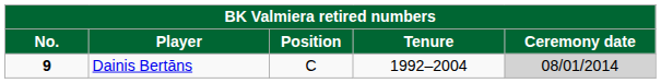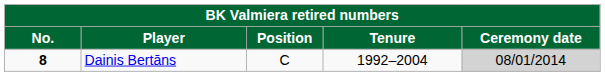 <table class="wikitable sortable" style="text-align:center">
 <tr>
 <td colspan="5" style= "background: #006633; color: #ffffff"><strong>BK Valmiera retired numbers</strong></td>
 </tr>
 <tr>
 <th style="width:80px; background:#006633; color:#ffffff;">No.</th>
 <th style="width:180px; background:#006633; color:#ffffff;">Player</th>
 <th style="width:80px; background:#006633; color:#ffffff;">Position</th>
 <th style="width:150px; background:#006633; color:#ffffff;">Tenure</th>
 <th style="width:150px; background:#006633; color:#ffffff;">Ceremony date</th>
 </tr>
 <tr>
-<td><strong>9</strong></td>
+<td><strong>8</strong></td>
 <td style="text-align:left;"> <a href='#'>Dainis Bertāns</a></td>
 <td>C</td>
 <td>1992–2004</td>
 <td style="background: lightgrey;">08/01/2014</td>
 </tr>
 </table>
